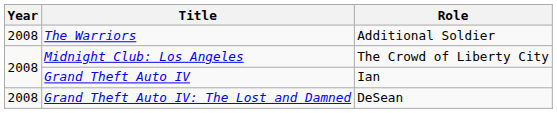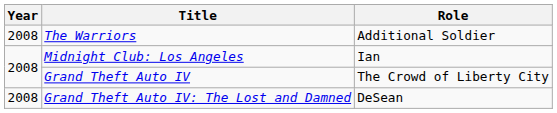 <table class="wikitable">
 <tr>
 <th>Year</th>
 <th>Title</th>
 <th>Role</th>
 </tr>
 <tr>
 <td>2008</td>
 <td><em><a href='#'>The Warriors</a></em></td>
 <td>Additional Soldier</td>
 </tr>
 <tr>
 <td rowspan="2">2008</td>
 <td><em><a href='#'>Midnight Club: Los Angeles</a></em></td>
-<td>The Crowd of Liberty City</td>
+<td>Ian</td>
 </tr>
 <tr>
 <td><em><a href='#'>Grand Theft Auto IV</a></em></td>
-<td>Ian</td>
+<td>The Crowd of Liberty City</td>
 </tr>
 <tr>
 <td>2008</td>
 <td><em><a href='#'>Grand Theft Auto IV: The Lost and Damned</a></em></td>
 <td>DeSean</td>
 </tr>
 </table>
